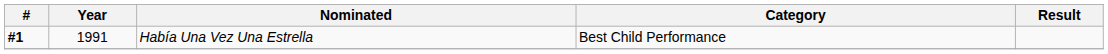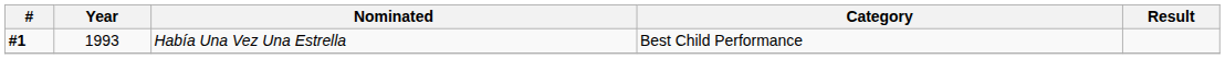 <table class="wikitable" width=100%>
 <tr>
 <th width="2.5%">#</th>
 <th width="5%">Year</th>
 <th width="25%">Nominated</th>
 <th width="25%">Category</th>
 <th width="5%">Result</th>
 </tr>
 <tr>
 <td><strong>#1</strong></td>
-<td rowspan="1" style="text-align:center;">1991</td>
+<td rowspan="1" style="text-align:center;">1993</td>
 <td><em>Había Una Vez Una Estrella</em></td>
 <td>Best Child Performance</td>
 <td></td>
 </tr>
 <tr>
 </tr>
 </table>
